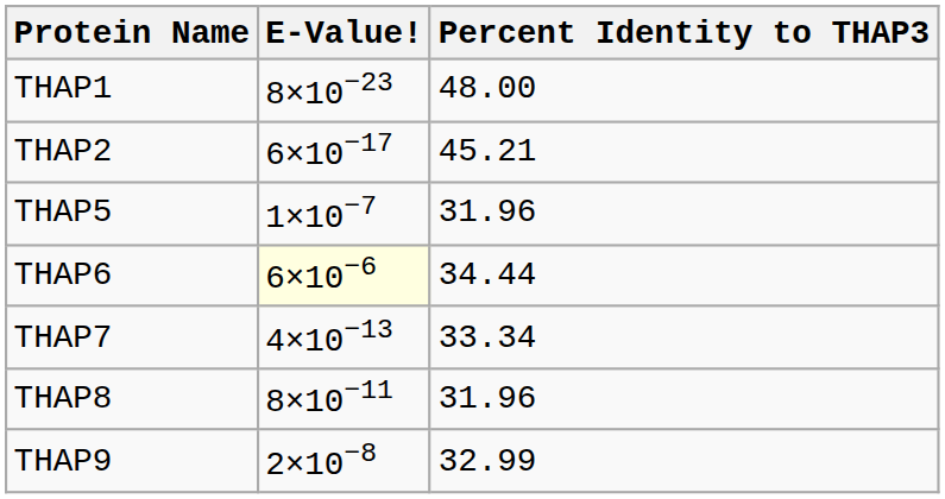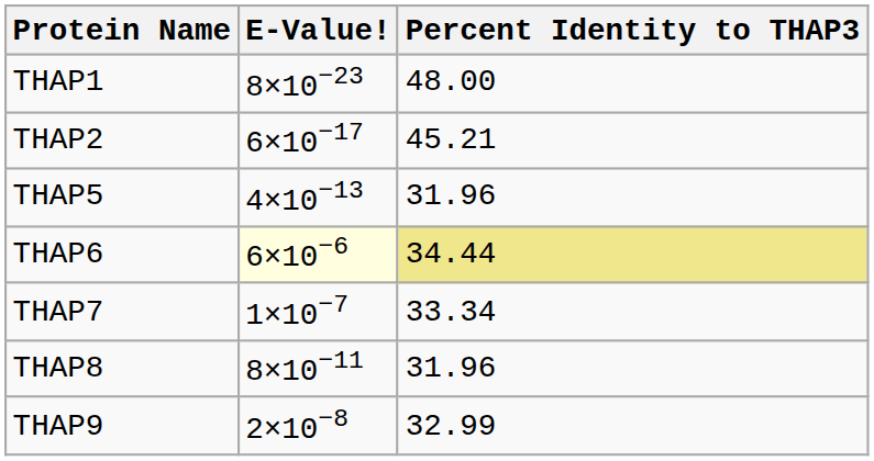 <table class="wikitable">
 <tr>
 <th>Protein Name</th>
 <th>E-Value!</th>
 <th>Percent Identity to THAP3</th>
 </tr>
 <tr>
 <td>THAP1</td>
 <td>8×10<sup>−23</sup></td>
 <td>48.00</td>
 </tr>
 <tr>
 <td>THAP2</td>
 <td>6×10<sup>−17</sup></td>
 <td>45.21</td>
 </tr>
 <tr>
 <td>THAP5</td>
-<td>1×10<sup>−7</sup></td>
+<td>4×10<sup>−13</sup></td>
 <td>31.96</td>
 </tr>
 <tr>
 <td>THAP6</td>
 <td style="background: lightyellow;">6×10<sup>−6</sup></td>
-<td>34.44</td>
+<td style="background: khaki;">34.44</td>
 </tr>
 <tr>
 <td>THAP7</td>
-<td>4×10<sup>−13</sup></td>
+<td>1×10<sup>−7</sup></td>
 <td>33.34</td>
 </tr>
 <tr>
 <td>THAP8</td>
 <td>8×10<sup>−11</sup></td>
 <td>31.96</td>
 </tr>
 <tr>
 <td>THAP9</td>
 <td>2×10<sup>−8</sup></td>
 <td>32.99</td>
 </tr>
 </table>
